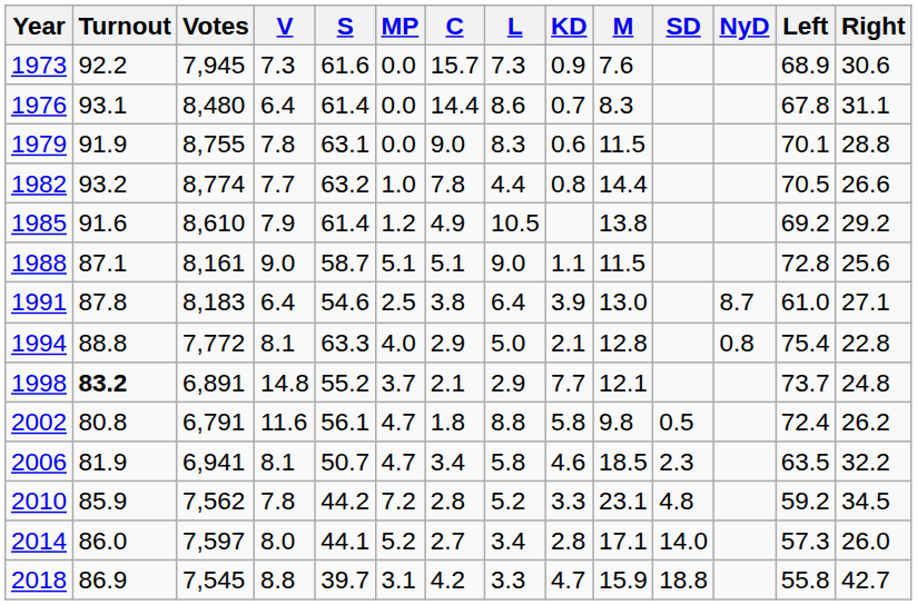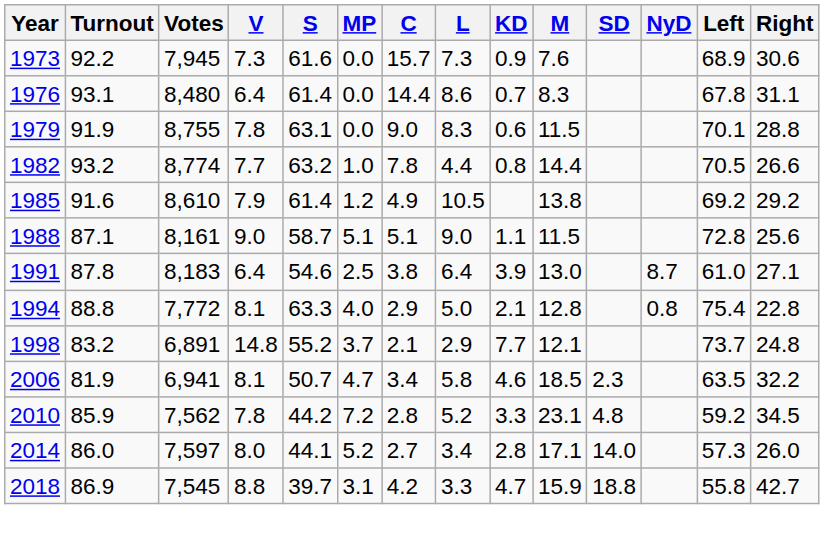 <table class="wikitable sortable" style="font-size: 95%;">
 <tr>
 <th>Year</th>
 <th>Turnout</th>
 <th>Votes</th>
 <th><a href='#'>V</a></th>
 <th><a href='#'>S</a></th>
 <th><a href='#'>MP</a></th>
 <th><a href='#'>C</a></th>
 <th><a href='#'>L</a></th>
 <th><a href='#'>KD</a></th>
 <th><a href='#'>M</a></th>
 <th><a href='#'>SD</a></th>
 <th><a href='#'>NyD</a></th>
 <th>Left</th>
 <th>Right</th>
 </tr>
 <tr>
 <td><a href='#'>1973</a></td>
 <td>92.2</td>
 <td>7,945</td>
 <td>7.3</td>
 <td>61.6</td>
 <td>0.0</td>
 <td>15.7</td>
 <td>7.3</td>
 <td>0.9</td>
 <td>7.6</td>
 <td></td>
 <td></td>
 <td>68.9</td>
 <td>30.6</td>
 </tr>
 <tr>
 <td><a href='#'>1976</a></td>
 <td>93.1</td>
 <td>8,480</td>
 <td>6.4</td>
 <td>61.4</td>
 <td>0.0</td>
 <td>14.4</td>
 <td>8.6</td>
 <td>0.7</td>
 <td>8.3</td>
 <td></td>
 <td></td>
 <td>67.8</td>
 <td>31.1</td>
 </tr>
 <tr>
 <td><a href='#'>1979</a></td>
 <td>91.9</td>
 <td>8,755</td>
 <td>7.8</td>
 <td>63.1</td>
 <td>0.0</td>
 <td>9.0</td>
 <td>8.3</td>
 <td>0.6</td>
 <td>11.5</td>
 <td></td>
 <td></td>
 <td>70.1</td>
 <td>28.8</td>
 </tr>
 <tr>
 <td><a href='#'>1982</a></td>
 <td>93.2</td>
 <td>8,774</td>
 <td>7.7</td>
 <td>63.2</td>
 <td>1.0</td>
 <td>7.8</td>
 <td>4.4</td>
 <td>0.8</td>
 <td>14.4</td>
 <td></td>
 <td></td>
 <td>70.5</td>
 <td>26.6</td>
 </tr>
 <tr>
 <td><a href='#'>1985</a></td>
 <td>91.6</td>
 <td>8,610</td>
 <td>7.9</td>
 <td>61.4</td>
 <td>1.2</td>
 <td>4.9</td>
 <td>10.5</td>
 <td></td>
 <td>13.8</td>
 <td></td>
 <td></td>
 <td>69.2</td>
 <td>29.2</td>
 </tr>
 <tr>
 <td><a href='#'>1988</a></td>
 <td>87.1</td>
 <td>8,161</td>
 <td>9.0</td>
 <td>58.7</td>
 <td>5.1</td>
 <td>5.1</td>
 <td>9.0</td>
 <td>1.1</td>
 <td>11.5</td>
 <td></td>
 <td></td>
 <td>72.8</td>
 <td>25.6</td>
 </tr>
 <tr>
 <td><a href='#'>1991</a></td>
 <td>87.8</td>
 <td>8,183</td>
 <td>6.4</td>
 <td>54.6</td>
 <td>2.5</td>
 <td>3.8</td>
 <td>6.4</td>
 <td>3.9</td>
 <td>13.0</td>
 <td></td>
 <td>8.7</td>
 <td>61.0</td>
 <td>27.1</td>
 </tr>
 <tr>
 <td><a href='#'>1994</a></td>
 <td>88.8</td>
 <td>7,772</td>
 <td>8.1</td>
 <td>63.3</td>
 <td>4.0</td>
 <td>2.9</td>
 <td>5.0</td>
 <td>2.1</td>
 <td>12.8</td>
 <td></td>
 <td>0.8</td>
 <td>75.4</td>
 <td>22.8</td>
 </tr>
 <tr>
 <td><a href='#'>1998</a></td>
-<td><strong>83.2</strong></td>
+<td>83.2</td>
 <td>6,891</td>
 <td>14.8</td>
 <td>55.2</td>
 <td>3.7</td>
 <td>2.1</td>
 <td>2.9</td>
 <td>7.7</td>
 <td>12.1</td>
 <td></td>
 <td></td>
 <td>73.7</td>
 <td>24.8</td>
-</tr>
-<tr>
-<td><a href='#'>2002</a></td>
-<td>80.8</td>
-<td>6,791</td>
-<td>11.6</td>
-<td>56.1</td>
-<td>4.7</td>
-<td>1.8</td>
-<td>8.8</td>
-<td>5.8</td>
-<td>9.8</td>
-<td>0.5</td>
-<td></td>
-<td>72.4</td>
-<td>26.2</td>
 </tr>
 <tr>
 <td><a href='#'>2006</a></td>
 <td>81.9</td>
 <td>6,941</td>
 <td>8.1</td>
 <td>50.7</td>
 <td>4.7</td>
 <td>3.4</td>
 <td>5.8</td>
 <td>4.6</td>
 <td>18.5</td>
 <td>2.3</td>
 <td></td>
 <td>63.5</td>
 <td>32.2</td>
 </tr>
 <tr>
 <td><a href='#'>2010</a></td>
 <td>85.9</td>
 <td>7,562</td>
 <td>7.8</td>
 <td>44.2</td>
 <td>7.2</td>
 <td>2.8</td>
 <td>5.2</td>
 <td>3.3</td>
 <td>23.1</td>
 <td>4.8</td>
 <td></td>
 <td>59.2</td>
 <td>34.5</td>
 </tr>
 <tr>
 <td><a href='#'>2014</a></td>
 <td>86.0</td>
 <td>7,597</td>
 <td>8.0</td>
 <td>44.1</td>
 <td>5.2</td>
 <td>2.7</td>
 <td>3.4</td>
 <td>2.8</td>
 <td>17.1</td>
 <td>14.0</td>
 <td></td>
 <td>57.3</td>
 <td>26.0</td>
 </tr>
 <tr>
 <td><a href='#'>2018</a></td>
 <td>86.9</td>
 <td>7,545</td>
 <td>8.8</td>
 <td>39.7</td>
 <td>3.1</td>
 <td>4.2</td>
 <td>3.3</td>
 <td>4.7</td>
 <td>15.9</td>
 <td>18.8</td>
 <td></td>
 <td>55.8</td>
 <td>42.7</td>
 </tr>
 </table>
